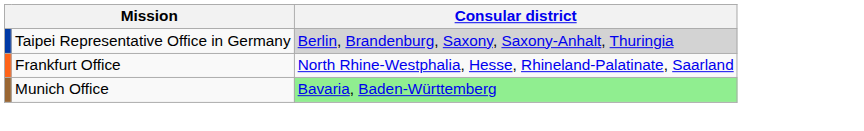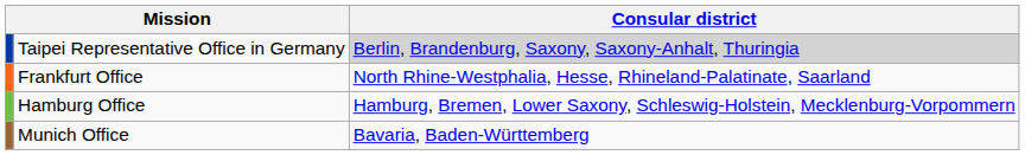 <table class="wikitable">
 <tr>
 <th colspan="2">Mission</th>
 <th><a href='#'>Consular district</a></th>
 </tr>
 <tr>
 <td style = "background: #0039a6"></td>
 <td>Taipei Representative Office in Germany</td>
 <td style="background: lightgrey;"><a href='#'>Berlin</a>, <a href='#'>Brandenburg</a>, <a href='#'>Saxony</a>, <a href='#'>Saxony-Anhalt</a>, <a href='#'>Thuringia</a></td>
 </tr>
 <tr>
 <td style = "background:#ff6319 "></td>
 <td>Frankfurt Office</td>
 <td><a href='#'>North Rhine-Westphalia</a>, <a href='#'>Hesse</a>, <a href='#'>Rhineland-Palatinate</a>, <a href='#'>Saarland</a></td>
 </tr>
 <tr>
+<td style = "background: #6cbe45"></td>
+<td>Hamburg Office</td>
+<td><a href='#'>Hamburg</a>, <a href='#'>Bremen</a>, <a href='#'>Lower Saxony</a>, <a href='#'>Schleswig-Holstein</a>, <a href='#'>Mecklenburg-Vorpommern</a></td>
+</tr>
+<tr>
 <td style = "background: #996633"></td>
 <td>Munich Office</td>
-<td style="background: lightgreen;"><a href='#'>Bavaria</a>, <a href='#'>Baden-Württemberg</a></td>
+<td><a href='#'>Bavaria</a>, <a href='#'>Baden-Württemberg</a></td>
 </tr>
 </table>
